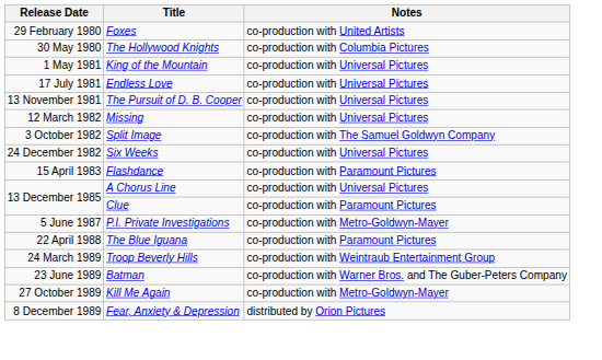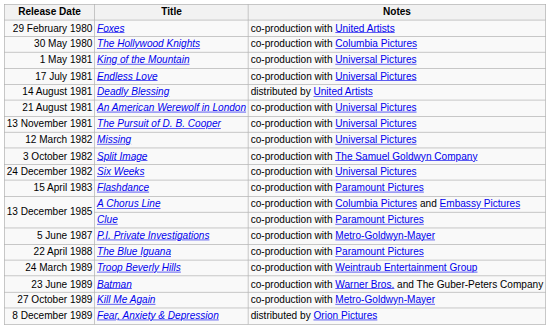 <table class="wikitable sortable">
 <tr>
 <th>Release Date</th>
 <th>Title</th>
 <th>Notes</th>
 </tr>
 <tr>
 <td align="right">29 February 1980</td>
 <td><em><a href='#'>Foxes</a></em></td>
 <td>co-production with <a href='#'>United Artists</a></td>
 </tr>
 <tr>
 <td align="right">30 May 1980</td>
 <td><em><a href='#'>The Hollywood Knights</a></em></td>
 <td>co-production with <a href='#'>Columbia Pictures</a></td>
 </tr>
 <tr>
 <td align="right">1 May 1981</td>
 <td><em><a href='#'>King of the Mountain</a></em></td>
 <td>co-production with <a href='#'>Universal Pictures</a></td>
 </tr>
 <tr>
 <td align="right">17 July 1981</td>
 <td><em><a href='#'>Endless Love</a></em></td>
+<td>co-production with <a href='#'>Universal Pictures</a></td>
+</tr>
+<tr>
+<td align="right">14 August 1981</td>
+<td><em><a href='#'>Deadly Blessing</a></em></td>
+<td>distributed by <a href='#'>United Artists</a></td>
+</tr>
+<tr>
+<td align="right">21 August 1981</td>
+<td><em><a href='#'>An American Werewolf in London</a></em></td>
 <td>co-production with <a href='#'>Universal Pictures</a></td>
 </tr>
 <tr>
 <td align="right">13 November 1981</td>
 <td><em><a href='#'>The Pursuit of D. B. Cooper</a></em></td>
 <td>co-production with <a href='#'>Universal Pictures</a></td>
 </tr>
 <tr>
 <td align="right">12 March 1982</td>
 <td><em><a href='#'>Missing</a></em></td>
 <td>co-production with <a href='#'>Universal Pictures</a></td>
 </tr>
 <tr>
 <td align="right">3 October 1982</td>
 <td><em><a href='#'>Split Image</a></em></td>
 <td>co-production with <a href='#'>The Samuel Goldwyn Company</a></td>
 </tr>
 <tr>
 <td align="right">24 December 1982</td>
 <td><em><a href='#'>Six Weeks</a></em></td>
 <td>co-production with <a href='#'>Universal Pictures</a></td>
 </tr>
 <tr>
 <td align="right">15 April 1983</td>
 <td><em><a href='#'>Flashdance</a></em></td>
 <td>co-production with <a href='#'>Paramount Pictures</a></td>
 </tr>
 <tr>
 <td align="right" rowspan="2">13 December 1985</td>
 <td><em><a href='#'>A Chorus Line</a></em></td>
-<td>co-production with <a href='#'>Universal Pictures</a></td>
+<td>co-production with <a href='#'>Columbia Pictures</a> and <a href='#'>Embassy Pictures</a></td>
 </tr>
 <tr>
 <td><em><a href='#'>Clue</a></em></td>
 <td>co-production with <a href='#'>Paramount Pictures</a></td>
 </tr>
 <tr>
 <td align="right">5 June 1987</td>
 <td><em><a href='#'>P.I. Private Investigations</a></em></td>
 <td>co-production with <a href='#'>Metro-Goldwyn-Mayer</a></td>
 </tr>
 <tr>
 <td align="right">22 April 1988</td>
 <td><em><a href='#'>The Blue Iguana</a></em></td>
 <td>co-production with <a href='#'>Paramount Pictures</a></td>
 </tr>
 <tr>
 <td align="right">24 March 1989</td>
 <td><em><a href='#'>Troop Beverly Hills</a></em></td>
 <td>co-production with <a href='#'>Weintraub Entertainment Group</a></td>
 </tr>
 <tr>
 <td align="right">23 June 1989</td>
 <td><em><a href='#'>Batman</a></em></td>
 <td>co-production with <a href='#'>Warner Bros.</a> and The Guber-Peters Company</td>
 </tr>
 <tr>
 <td align="right">27 October 1989</td>
 <td><em><a href='#'>Kill Me Again</a></em></td>
 <td>co-production with <a href='#'>Metro-Goldwyn-Mayer</a></td>
 </tr>
 <tr>
 <td align="right">8 December 1989</td>
 <td><em><a href='#'>Fear, Anxiety & Depression</a></em></td>
 <td>distributed by <a href='#'>Orion Pictures</a></td>
 </tr>
 </table>
